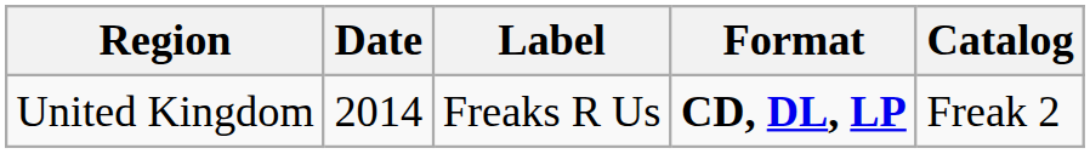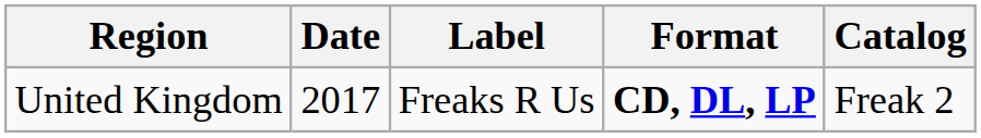 <table class="wikitable">
 <tr>
 <th>Region</th>
 <th>Date</th>
 <th>Label</th>
 <th>Format</th>
 <th>Catalog</th>
 </tr>
 <tr>
 <td>United Kingdom</td>
-<td>2014</td>
+<td>2017</td>
 <td>Freaks R Us</td>
 <td><strong>CD, <a href='#'>DL</a>, <a href='#'>LP</a></strong></td>
 <td>Freak 2</td>
 </tr>
 </table>
